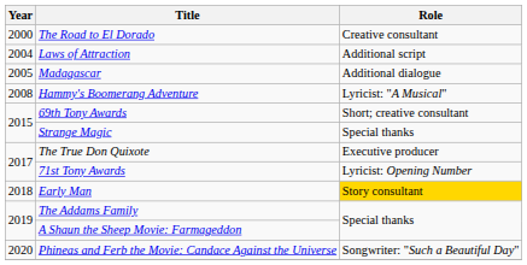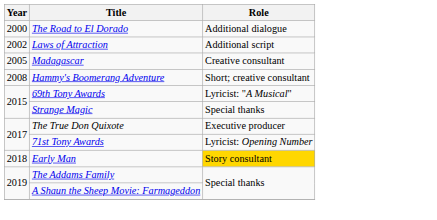 <table class="wikitable ">
 <tr>
 <th scope="col">Year</th>
 <th scope="col">Title</th>
 <th scope="col">Role</th>
 </tr>
 <tr>
 <td>2000</td>
 <td><em><a href='#'>The Road to El Dorado</a></em></td>
-<td>Creative consultant</td>
+<td>Additional dialogue</td>
 </tr>
 <tr>
-<td>2004</td>
+<td>2002</td>
 <td><em><a href='#'>Laws of Attraction</a></em></td>
 <td>Additional script</td>
 </tr>
 <tr>
 <td>2005</td>
 <td><em><a href='#'>Madagascar</a></em></td>
-<td>Additional dialogue</td>
+<td>Creative consultant</td>
 </tr>
 <tr>
 <td>2008</td>
 <td><em><a href='#'>Hammy's Boomerang Adventure</a></em></td>
-<td>Lyricist: "<em>A Musical</em>"</td>
+<td>Short; creative consultant</td>
 </tr>
 <tr>
 <td rowspan=2>2015</td>
 <td><em><a href='#'>69th Tony Awards</a></em></td>
-<td>Short; creative consultant</td>
+<td>Lyricist: "<em>A Musical</em>"</td>
 </tr>
 <tr>
 <td><em><a href='#'>Strange Magic</a></em></td>
 <td>Special thanks</td>
 </tr>
 <tr>
 <td rowspan="2">2017</td>
 <td><em>The True Don Quixote</em></td>
 <td>Executive producer</td>
 </tr>
 <tr>
 <td><em><a href='#'>71st Tony Awards</a></em></td>
 <td>Lyricist: <em>Opening Number</em></td>
 </tr>
 <tr>
 <td>2018</td>
 <td><em><a href='#'>Early Man</a></em></td>
 <td style="background: gold;">Story consultant</td>
 </tr>
 <tr>
 <td rowspan="2">2019</td>
 <td><em><a href='#'>The Addams Family</a></em></td>
 <td rowspan=2>Special thanks</td>
 </tr>
 <tr>
 <td><em><a href='#'>A Shaun the Sheep Movie: Farmageddon</a></em></td>
 </tr>
 <tr>
-<td>2020</td>
-<td><em><a href='#'>Phineas and Ferb the Movie: Candace Against the Universe</a></em></td>
-<td>Songwriter: "<em>Such a Beautiful Day</em>"</td>
-</tr>
-<tr>
 </tr>
 </table>
